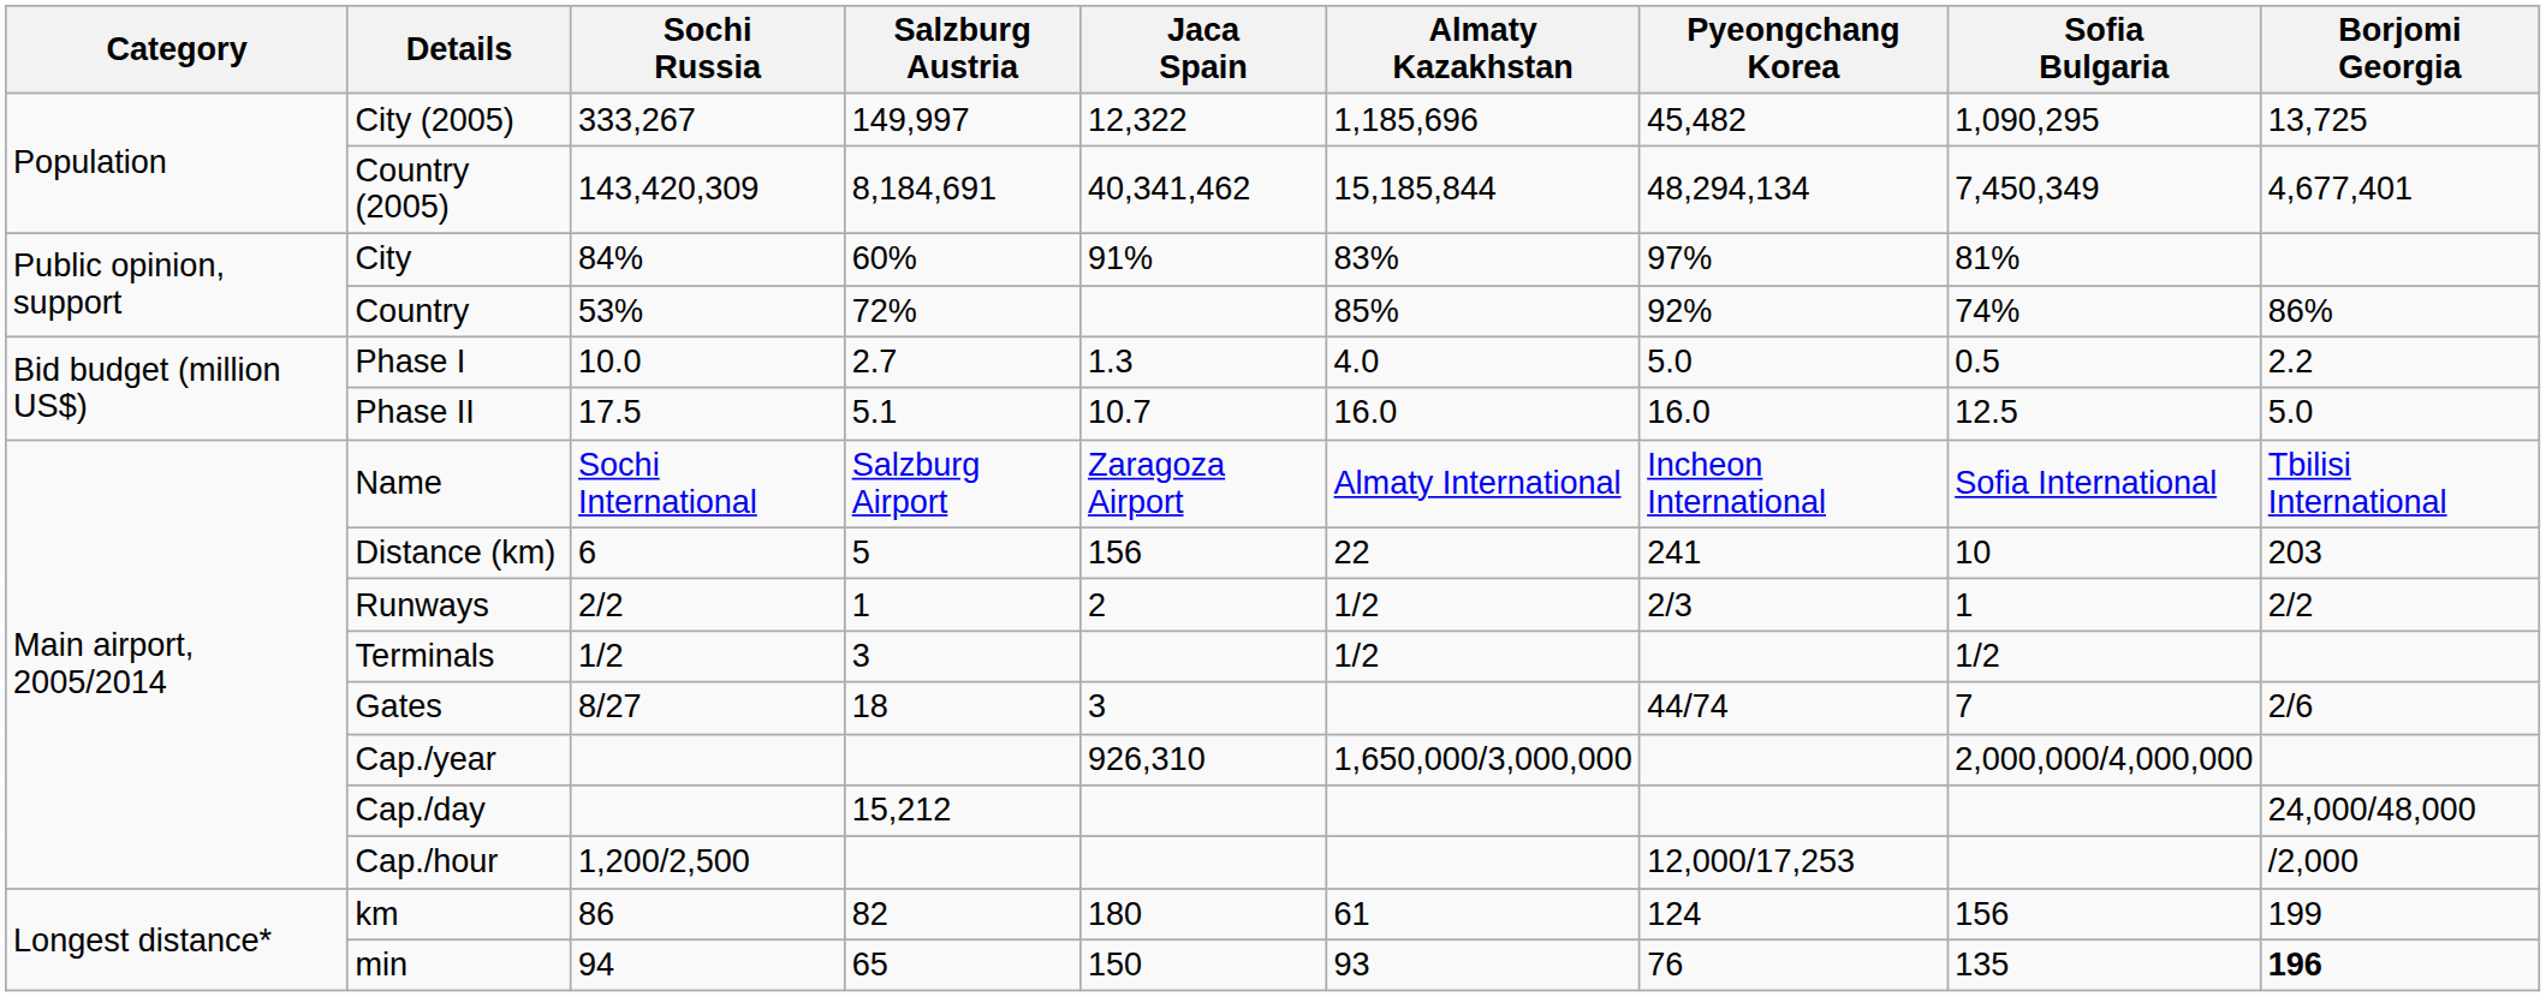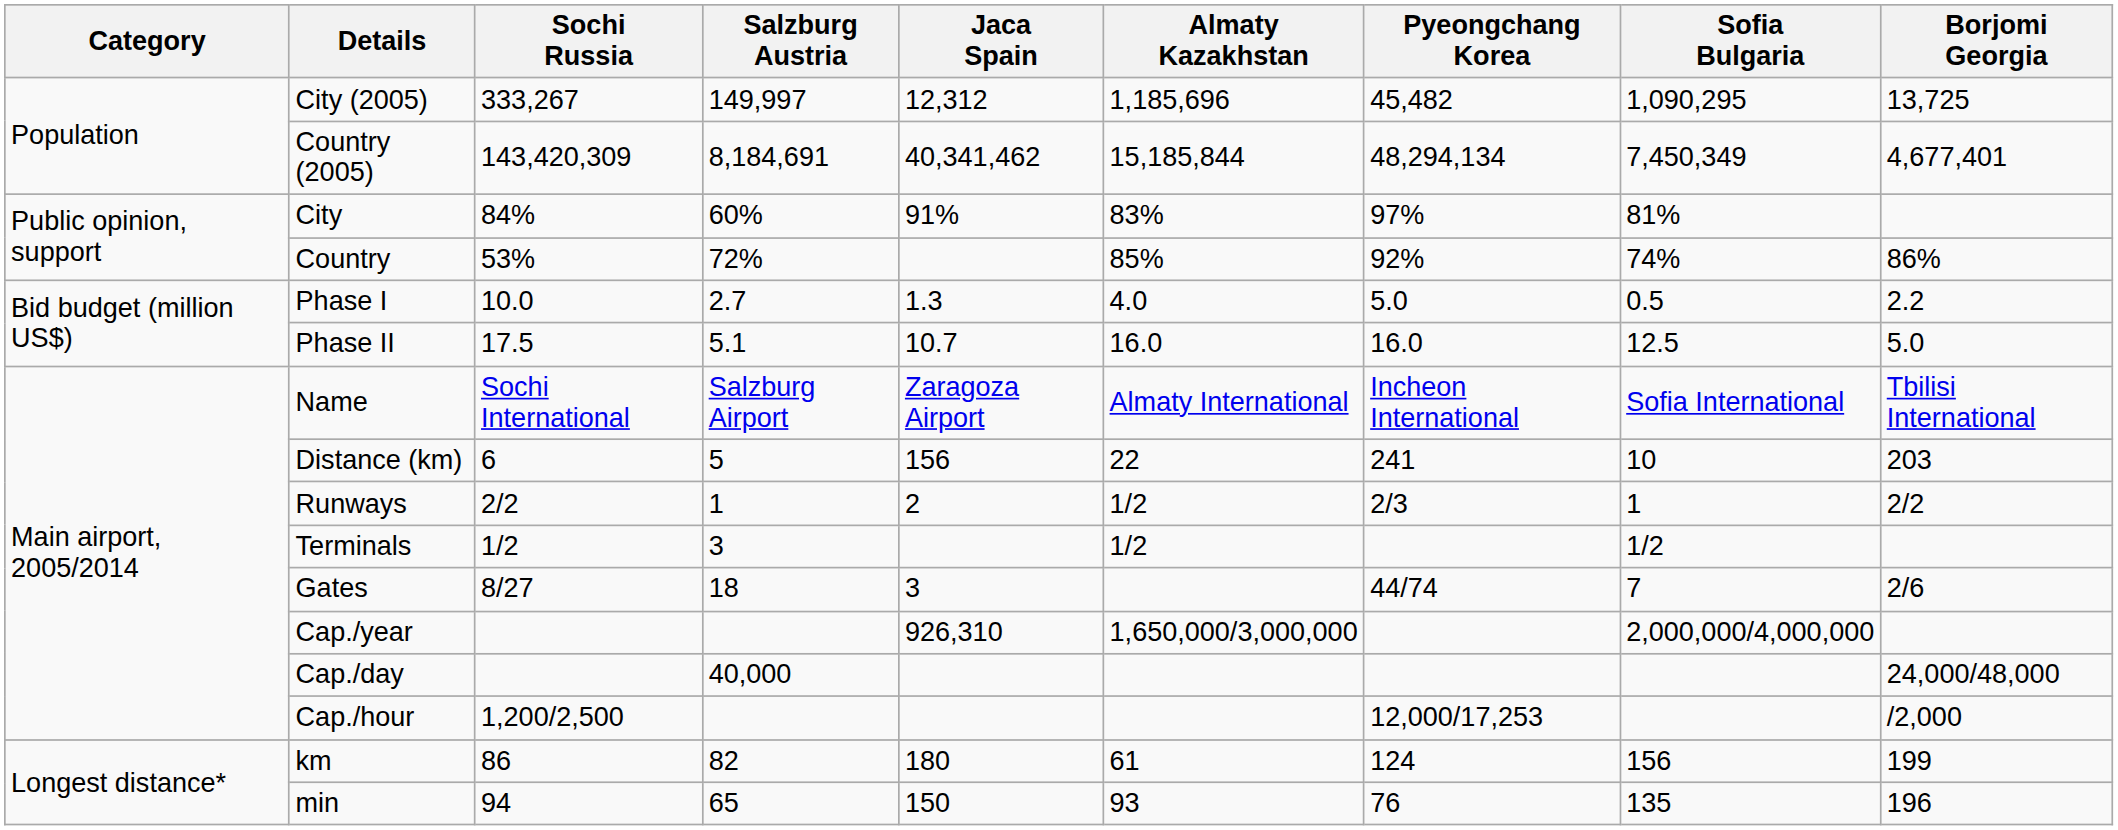 <table class="wikitable">
 <tr>
 <th>Category</th>
 <th>Details</th>
 <th>Sochi<br>Russia</th>
 <th>Salzburg<br>Austria</th>
 <th>Jaca<br>Spain</th>
 <th>Almaty<br>Kazakhstan</th>
 <th>Pyeongchang<br>Korea</th>
 <th>Sofia<br>Bulgaria</th>
 <th>Borjomi<br>Georgia</th>
 </tr>
 <tr>
 <td rowspan="2">Population</td>
 <td>City (2005)</td>
 <td>333,267</td>
 <td>149,997</td>
-<td>12,322</td>
+<td>12,312</td>
 <td>1,185,696</td>
 <td>45,482</td>
 <td>1,090,295</td>
 <td>13,725</td>
 </tr>
 <tr>
 <td>Country (2005)</td>
 <td>143,420,309</td>
 <td>8,184,691</td>
 <td>40,341,462</td>
 <td>15,185,844</td>
 <td>48,294,134</td>
 <td>7,450,349</td>
 <td>4,677,401</td>
 </tr>
 <tr>
 <td rowspan="2">Public opinion, support</td>
 <td>City</td>
 <td>84%</td>
 <td>60%</td>
 <td>91%</td>
 <td>83%</td>
 <td>97%</td>
 <td>81%</td>
 <td></td>
 </tr>
 <tr>
 <td>Country</td>
 <td>53%</td>
 <td>72%</td>
 <td></td>
 <td>85%</td>
 <td>92%</td>
 <td>74%</td>
 <td>86%</td>
 </tr>
 <tr>
 <td rowspan="2">Bid budget (million US$)</td>
 <td>Phase I</td>
 <td>10.0</td>
 <td>2.7</td>
 <td>1.3</td>
 <td>4.0</td>
 <td>5.0</td>
 <td>0.5</td>
 <td>2.2</td>
 </tr>
 <tr>
 <td>Phase II</td>
 <td>17.5</td>
 <td>5.1</td>
 <td>10.7</td>
 <td>16.0</td>
 <td>16.0</td>
 <td>12.5</td>
 <td>5.0</td>
 </tr>
 <tr>
 <td rowspan="8">Main airport,<br>2005/2014</td>
 <td>Name</td>
 <td><a href='#'>Sochi International</a></td>
 <td><a href='#'>Salzburg Airport</a></td>
 <td><a href='#'>Zaragoza Airport</a></td>
 <td><a href='#'>Almaty International</a></td>
 <td><a href='#'>Incheon International</a></td>
 <td><a href='#'>Sofia International</a></td>
 <td><a href='#'>Tbilisi International</a></td>
 </tr>
 <tr>
 <td>Distance (km)</td>
 <td>6</td>
 <td>5</td>
 <td>156</td>
 <td>22</td>
 <td>241</td>
 <td>10</td>
 <td>203</td>
 </tr>
 <tr>
 <td>Runways</td>
 <td>2/2</td>
 <td>1</td>
 <td>2</td>
 <td>1/2</td>
 <td>2/3</td>
 <td>1</td>
 <td>2/2</td>
 </tr>
 <tr>
 <td>Terminals</td>
 <td>1/2</td>
 <td>3</td>
 <td></td>
 <td>1/2</td>
 <td></td>
 <td>1/2</td>
 <td></td>
 </tr>
 <tr>
 <td>Gates</td>
 <td>8/27</td>
 <td>18</td>
 <td>3</td>
 <td></td>
 <td>44/74</td>
 <td>7</td>
 <td>2/6</td>
 </tr>
 <tr>
 <td>Cap./year</td>
 <td></td>
 <td></td>
 <td>926,310</td>
 <td>1,650,000/3,000,000</td>
 <td></td>
 <td>2,000,000/4,000,000</td>
 <td></td>
 </tr>
 <tr>
 <td>Cap./day</td>
 <td></td>
-<td>15,212</td>
+<td>40,000</td>
 <td></td>
 <td></td>
 <td></td>
 <td></td>
 <td>24,000/48,000</td>
 </tr>
 <tr>
 <td>Cap./hour</td>
 <td>1,200/2,500</td>
 <td></td>
 <td></td>
 <td></td>
 <td>12,000/17,253</td>
 <td></td>
 <td>/2,000</td>
 </tr>
 <tr>
 <td rowspan="2">Longest distance*</td>
 <td>km</td>
 <td>86</td>
 <td>82</td>
 <td>180</td>
 <td>61</td>
 <td>124</td>
 <td>156</td>
 <td>199</td>
 </tr>
 <tr>
 <td>min</td>
 <td>94</td>
 <td>65</td>
 <td>150</td>
 <td>93</td>
 <td>76</td>
 <td>135</td>
-<td><strong>196</strong></td>
+<td>196</td>
 </tr>
 </table>
